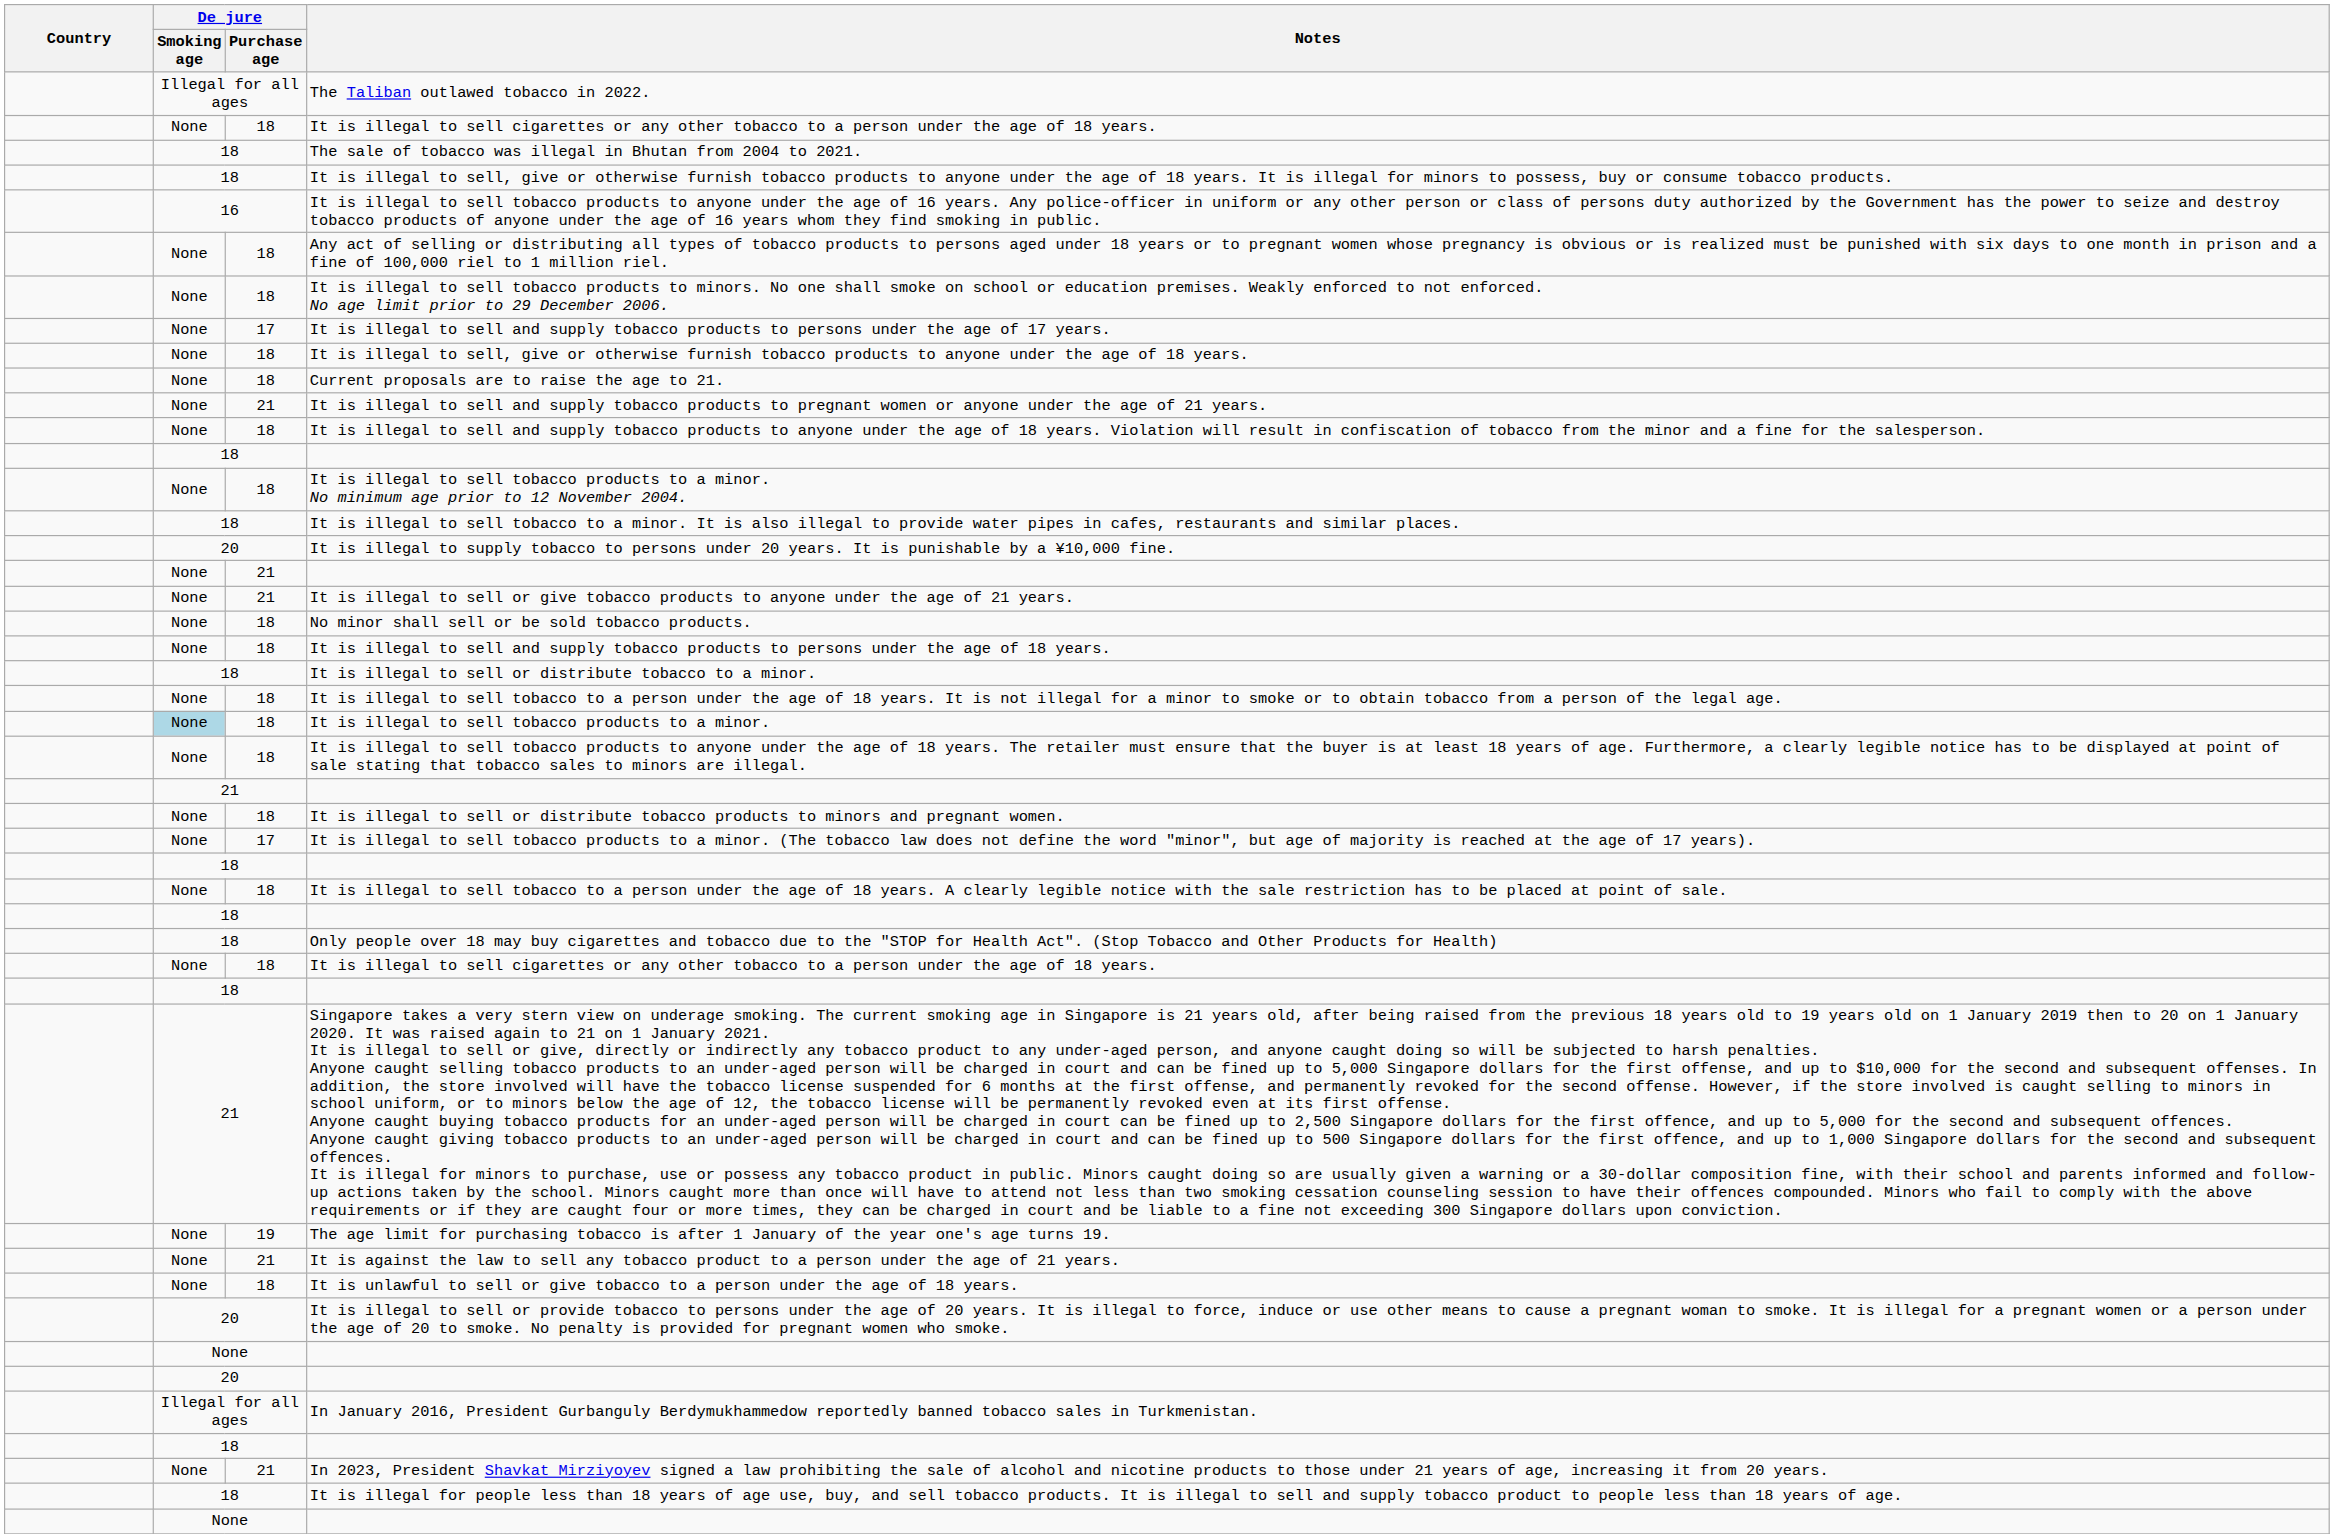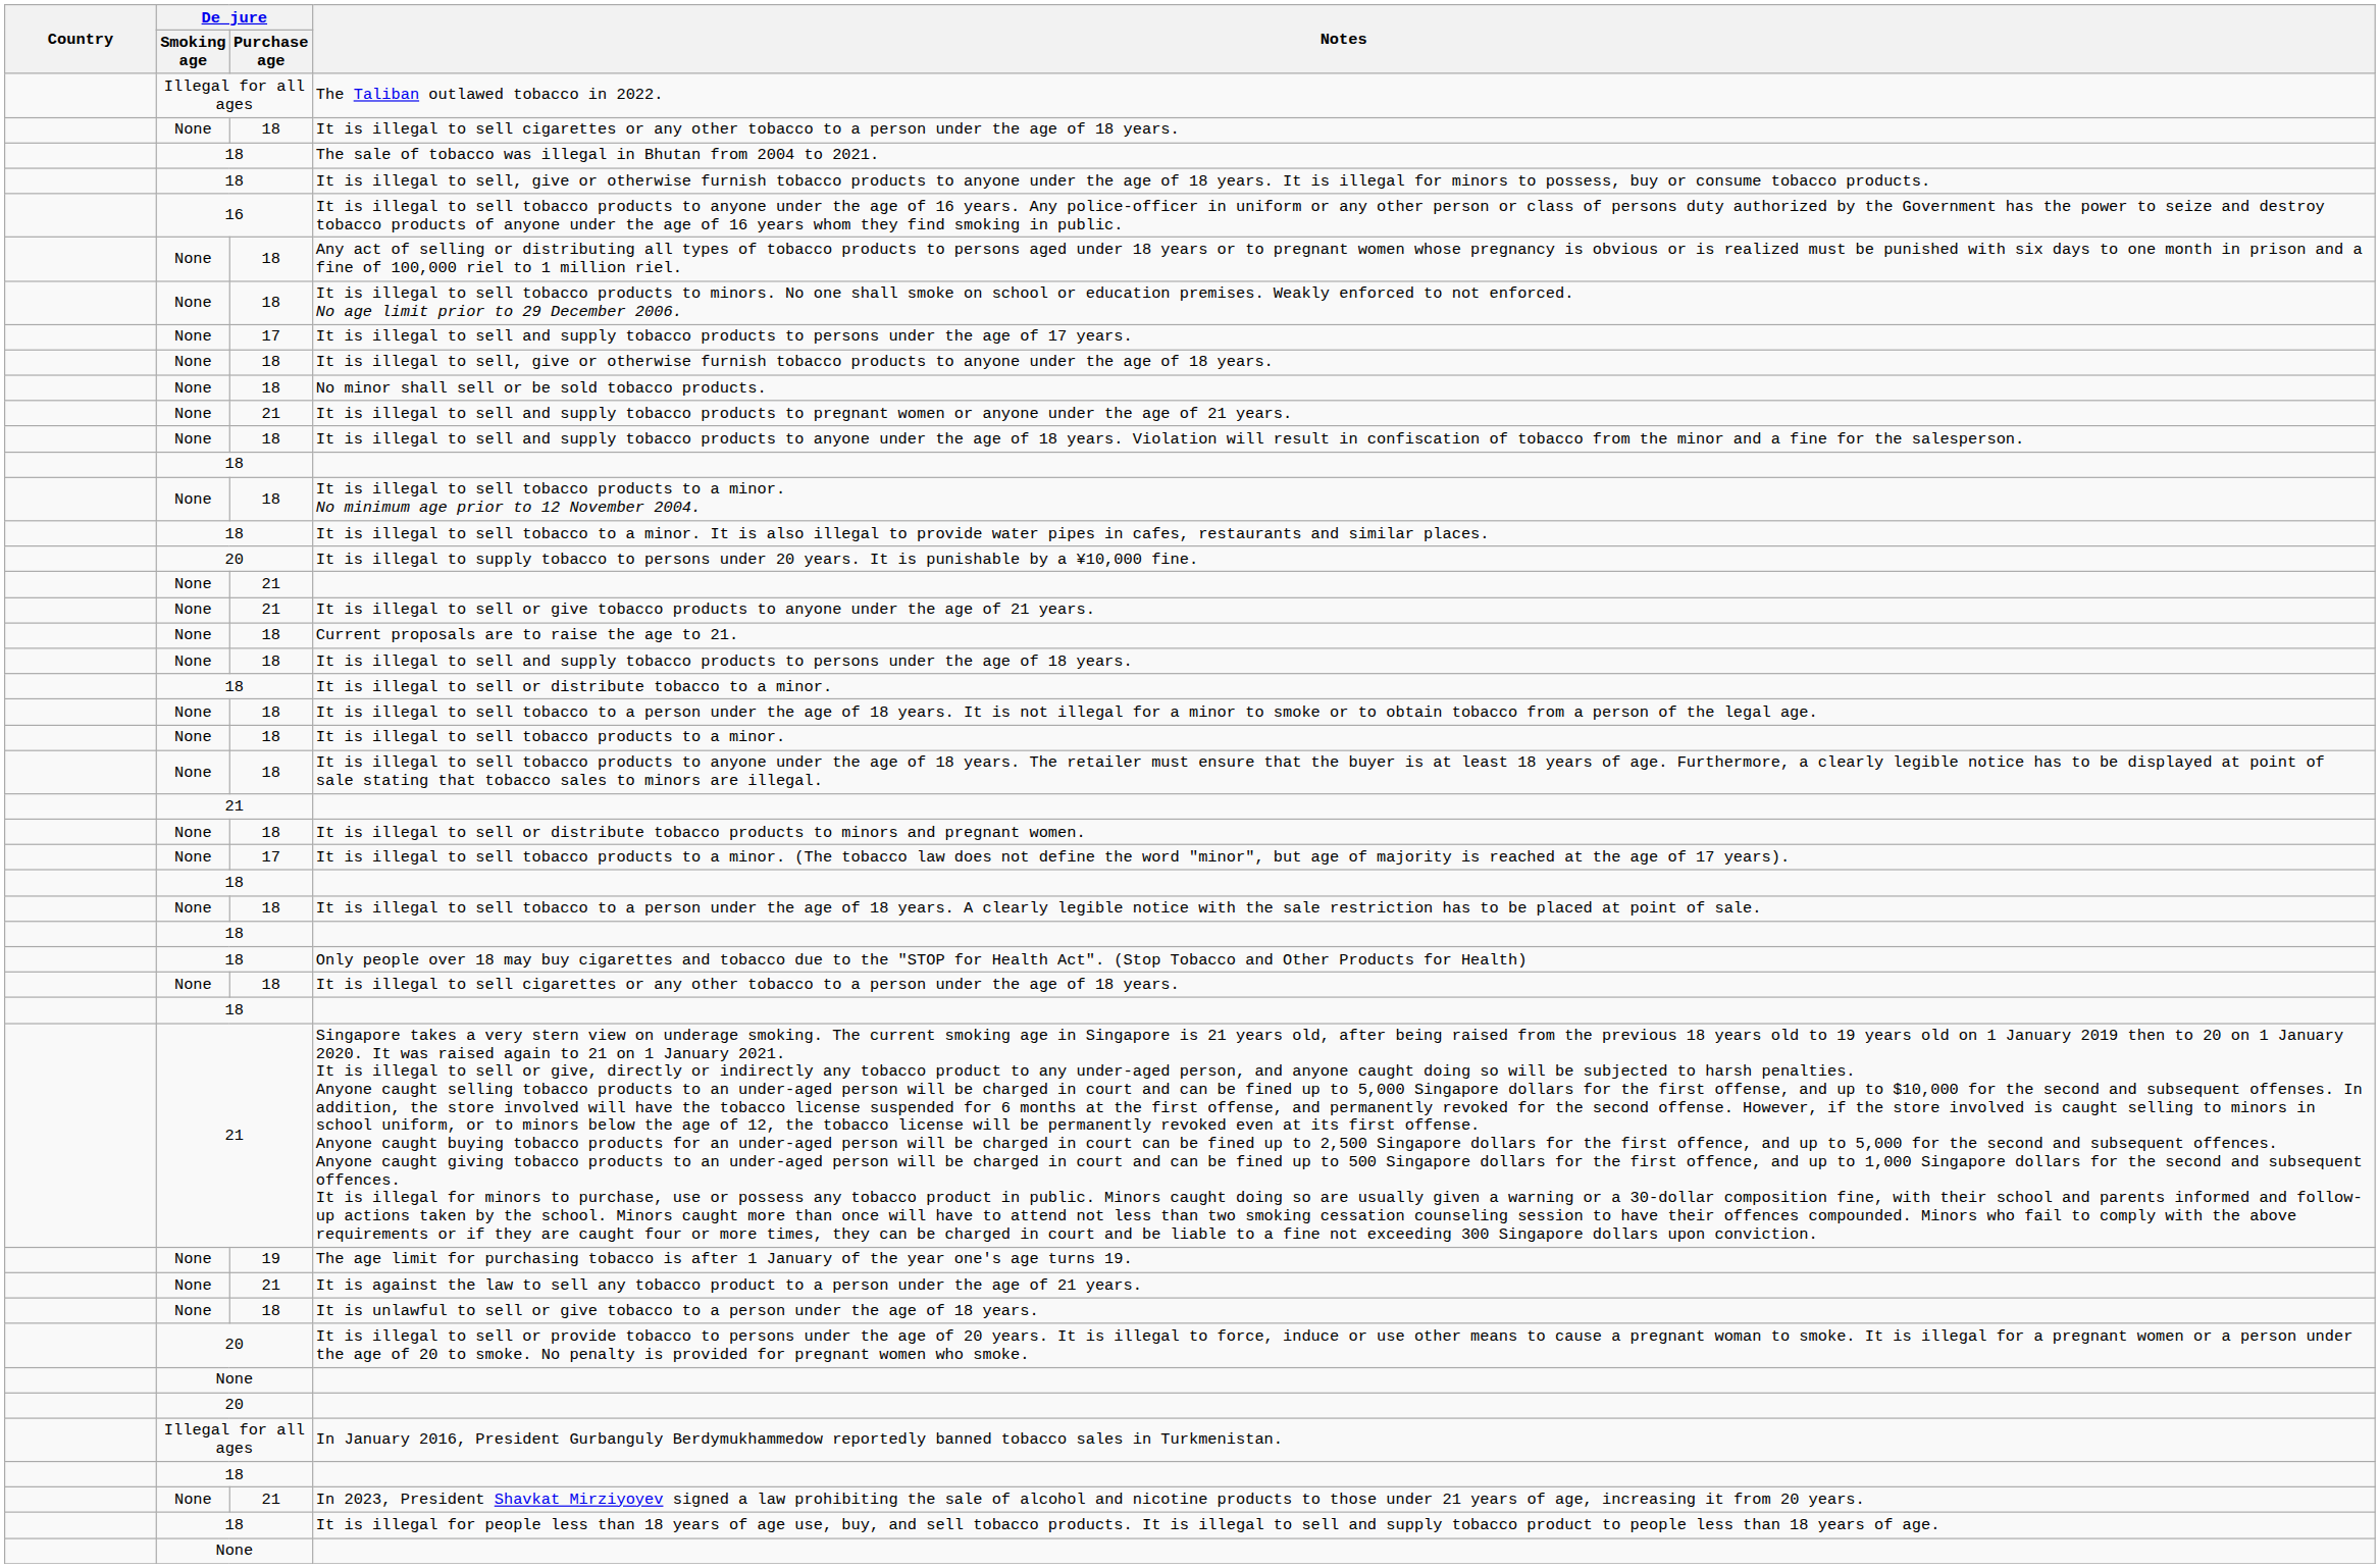 <table class="wikitable sortable">
 <tr>
 <th rowspan=2 width=120pt>Country</th>
 <th colspan=2><a href='#'>De jure</a></th>
 <th rowspan=2>Notes</th>
 </tr>
 <tr>
 <th width=30pt>Smoking age</th>
 <th width=30pt>Purchase age</th>
 </tr>
 <tr>
 <td></td>
 <td style="text-align:center;" colspan=2>Illegal for all ages</td>
 <td>The <a href='#'>Taliban</a> outlawed tobacco in 2022.</td>
 </tr>
 <tr>
 <td></td>
 <td align=center>None</td>
 <td align=center>18</td>
 <td>It is illegal to sell cigarettes or any other tobacco to a person under the age of 18 years.</td>
 </tr>
 <tr>
 <td></td>
 <td style="text-align:center;" colspan=2>18</td>
 <td> The sale of tobacco was illegal in Bhutan from 2004 to 2021.</td>
 </tr>
 <tr>
 <td></td>
 <td style="text-align:center;" colspan=2>18</td>
 <td>It is illegal to sell, give or otherwise furnish tobacco products to anyone under the age of 18 years. It is illegal for minors to possess, buy or consume tobacco products.</td>
 </tr>
 <tr>
 <td></td>
 <td style="text-align:center;" colspan=2>16</td>
 <td>It is illegal to sell tobacco products to anyone under the age of 16 years. Any police-officer in uniform or any other person or class of persons duty authorized by the Government has the power to seize and destroy tobacco products of anyone under the age of 16 years whom they find smoking in public.</td>
 </tr>
 <tr>
 <td></td>
 <td align=center>None</td>
 <td align=center>18</td>
 <td>Any act of selling or distributing all types of tobacco products to persons aged under 18 years or to pregnant women whose pregnancy is obvious or is realized must be punished with six days to one month in prison and a fine of 100,000 riel to 1 million riel.</td>
 </tr>
 <tr>
 <td></td>
 <td align=center>None</td>
 <td align=center>18</td>
 <td>It is illegal to sell tobacco products to minors. No one shall smoke on school or education premises. Weakly enforced to not enforced.<br><em>No age limit prior to 29 December 2006.</em></td>
 </tr>
 <tr>
 <td></td>
 <td align=center>None</td>
 <td align=center>17</td>
 <td>It is illegal to sell and supply tobacco products to persons under the age of 17 years.</td>
 </tr>
 <tr>
 <td></td>
 <td align=center>None</td>
 <td align=center>18</td>
 <td>It is illegal to sell, give or otherwise furnish tobacco products to anyone under the age of 18 years.</td>
 </tr>
 <tr>
 <td></td>
 <td align=center>None</td>
 <td align=center>18</td>
-<td>Current proposals are to raise the age to 21.</td>
+<td>No minor shall sell or be sold tobacco products.</td>
 </tr>
 <tr>
 <td></td>
 <td align=center>None</td>
 <td align=center>21</td>
 <td>It is illegal to sell and supply tobacco products to pregnant women or anyone under the age of 21 years.</td>
 </tr>
 <tr>
 <td></td>
 <td align=center>None</td>
 <td align=center>18</td>
 <td>It is illegal to sell and supply tobacco products to anyone under the age of 18 years. Violation will result in confiscation of tobacco from the minor and a fine for the salesperson.</td>
 </tr>
 <tr>
 <td></td>
 <td colspan=2 style="text-align:center;">18</td>
 <td></td>
 </tr>
 <tr>
 <td></td>
 <td align=center>None</td>
 <td align=center>18</td>
 <td>It is illegal to sell tobacco products to a minor.<br><em>No minimum age prior to 12 November 2004.</em></td>
 </tr>
 <tr>
 <td></td>
 <td style="text-align:center;" colspan=2>18</td>
 <td>It is illegal to sell tobacco to a minor. It is also illegal to provide water pipes in cafes, restaurants and similar places.</td>
 </tr>
 <tr>
 <td></td>
 <td colspan=2 style="text-align:center;">20</td>
 <td>It is illegal to supply tobacco to persons under 20 years. It is punishable by a  ¥10,000 fine.</td>
 </tr>
 <tr>
 <td></td>
 <td align=center>None</td>
 <td align=center>21</td>
 <td></td>
 </tr>
 <tr>
 <td></td>
 <td align=center>None</td>
 <td align=center>21</td>
 <td>It is illegal to sell or give tobacco products to anyone under the age of 21 years.</td>
 </tr>
 <tr>
 <td></td>
 <td align=center>None</td>
 <td align=center>18</td>
-<td>No minor shall sell or be sold tobacco products.</td>
+<td>Current proposals are to raise the age to 21.</td>
 </tr>
 <tr>
 <td></td>
 <td align=center>None</td>
 <td align=center>18</td>
 <td>It is illegal to sell and supply tobacco products to persons under the age of 18 years.</td>
 </tr>
 <tr>
 <td></td>
 <td colspan="2" align="center">18</td>
 <td>It is illegal to sell or distribute tobacco to a minor.</td>
 </tr>
 <tr>
 <td><em></em></td>
 <td align=center>None</td>
 <td align=center>18</td>
 <td>It is illegal to sell tobacco to a person under the age of 18 years. It is not illegal for a minor to smoke or to obtain tobacco from a person of the legal age.</td>
 </tr>
 <tr>
 <td></td>
-<td align=center style="background: lightblue;">None</td>
+<td align=center>None</td>
 <td align=center>18</td>
 <td>It is illegal to sell tobacco products to a minor.</td>
 </tr>
 <tr>
 <td></td>
 <td align=center>None</td>
 <td align=center>18</td>
 <td>It is illegal to sell tobacco products to anyone under the age of 18 years. The retailer must ensure that the buyer is at least 18 years of age. Furthermore, a clearly legible notice has to be displayed at point of sale stating that tobacco sales to minors are illegal.</td>
 </tr>
 <tr>
 <td></td>
 <td colspan=2 style="text-align:center;">21</td>
 <td></td>
 </tr>
 <tr>
 <td></td>
 <td align=center>None</td>
 <td align=center>18</td>
 <td>It is illegal to sell or distribute tobacco products to minors and pregnant women.</td>
 </tr>
 <tr>
 <td></td>
 <td align=center>None</td>
 <td align=center>17</td>
 <td>It is illegal to sell tobacco products to a minor. (The tobacco law does not define the word "minor", but age of majority is reached at the age of 17 years).</td>
 </tr>
 <tr>
 <td></td>
 <td colspan=2 style="text-align:center;">18</td>
 <td></td>
 </tr>
 <tr>
 <td></td>
 <td align=center>None</td>
 <td align=center>18</td>
 <td>It is illegal to sell tobacco to a person under the age of 18 years. A clearly legible notice with the sale restriction has to be placed at point of sale.</td>
 </tr>
 <tr>
 <td></td>
 <td colspan="2" style="text-align:center;">18</td>
 <td></td>
 </tr>
 <tr>
 <td></td>
 <td style="text-align:center;" colspan=2>18</td>
 <td>Only people over 18 may buy cigarettes and tobacco due to the "STOP for Health Act". (Stop Tobacco and Other Products for Health)</td>
 </tr>
 <tr>
 <td></td>
 <td align=center>None</td>
 <td align=center>18</td>
 <td>It is illegal to sell cigarettes or any other tobacco to a person under the age of 18 years.</td>
 </tr>
 <tr>
 <td></td>
 <td colspan=2 style="text-align:center;">18</td>
 <td></td>
 </tr>
 <tr>
 <td></td>
 <td colspan=2 style="text-align:center;">21</td>
 <td>Singapore takes a very stern view on underage smoking.  The current smoking age in Singapore is 21 years old, after being raised from the previous 18 years old to 19 years old on 1 January 2019 then to 20 on 1 January 2020. It was raised again to 21 on 1 January 2021.<br>It is illegal to sell or give, directly or indirectly any tobacco product to any under-aged person, and anyone caught doing so will be subjected to harsh penalties.<br>Anyone caught selling tobacco products to an under-aged person will be charged in court and can be fined up to 5,000 Singapore dollars for the first offense, and up to $10,000 for the second and subsequent offenses. In addition, the store involved will have the tobacco license suspended for 6 months at the first offense, and permanently revoked for the second offense. However, if the store involved is caught selling to minors in school uniform, or to minors below the age of 12, the tobacco license will be permanently revoked even at its first offense.<br>Anyone caught buying tobacco products for an under-aged person will be charged in court can be fined up to 2,500 Singapore dollars for the first offence, and up to 5,000 for the second and subsequent offences.<br>Anyone caught giving tobacco products to an under-aged person will be charged in court and can be fined up to 500 Singapore dollars for the first offence, and up to 1,000 Singapore dollars for the second and subsequent offences.<br>It is illegal for minors to purchase, use or possess any tobacco product in public. Minors caught doing so are usually given a warning or a 30-dollar composition fine, with their school and parents informed and follow-up actions taken by the school. Minors caught more than once will have to attend not less than two smoking cessation counseling session to have their offences compounded. Minors who fail to comply with the above requirements or if they are caught four or more times, they can be charged in court and be liable to a fine not exceeding 300 Singapore dollars upon conviction.</td>
 </tr>
 <tr>
 <td></td>
 <td align=center>None</td>
 <td align=center>19</td>
 <td>The age limit for purchasing tobacco is after 1 January of the year one's age turns 19.</td>
 </tr>
 <tr>
 <td></td>
 <td align=center>None</td>
 <td align=center>21</td>
 <td>It is against the law to sell any tobacco product to a person under the age of 21 years.</td>
 </tr>
 <tr>
 <td></td>
 <td align=center>None</td>
 <td align=center>18</td>
 <td>It is unlawful to sell or give tobacco to a person under the age of 18 years.</td>
 </tr>
 <tr>
 <td></td>
 <td colspan=2 style="text-align:center;">20</td>
 <td>It is illegal to sell or provide tobacco to persons under the age of 20 years. It is illegal to force, induce or use other means to cause a pregnant woman to smoke. It is illegal for a pregnant women or a person under the age of 20  to smoke. No penalty is provided for pregnant women who smoke.</td>
 </tr>
 <tr>
 <td></td>
 <td colspan=2 style="text-align:center;">None</td>
 <td></td>
 </tr>
 <tr>
 <td></td>
 <td style="text-align:center;" colspan=2>20</td>
 <td></td>
 </tr>
 <tr>
 <td></td>
 <td colspan=2 style="text-align:center;">Illegal for all ages</td>
 <td>In January 2016, President Gurbanguly Berdymukhammedow reportedly banned tobacco sales in Turkmenistan.</td>
 </tr>
 <tr>
 <td></td>
 <td colspan=2 style="text-align:center;">18</td>
 <td></td>
 </tr>
 <tr>
 <td></td>
 <td align=center>None</td>
 <td align=center>21</td>
 <td>In 2023, President <a href='#'>Shavkat Mirziyoyev</a> signed a law prohibiting the sale of alcohol and nicotine products to those under 21 years of age, increasing it from 20 years.</td>
 </tr>
 <tr>
 <td></td>
 <td colspan=2 style="text-align:center;">18</td>
 <td>It is illegal for people less than 18 years of age use, buy, and sell tobacco products. It is illegal to sell and supply tobacco product to people less than 18 years of age.</td>
 </tr>
 <tr>
 <td></td>
 <td colspan=2 style="text-align:center;">None</td>
 <td></td>
 </tr>
 </table>
